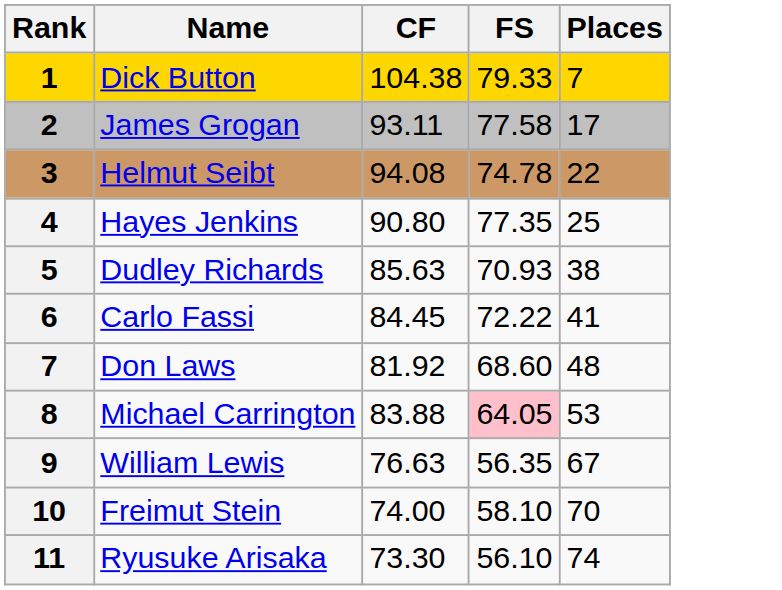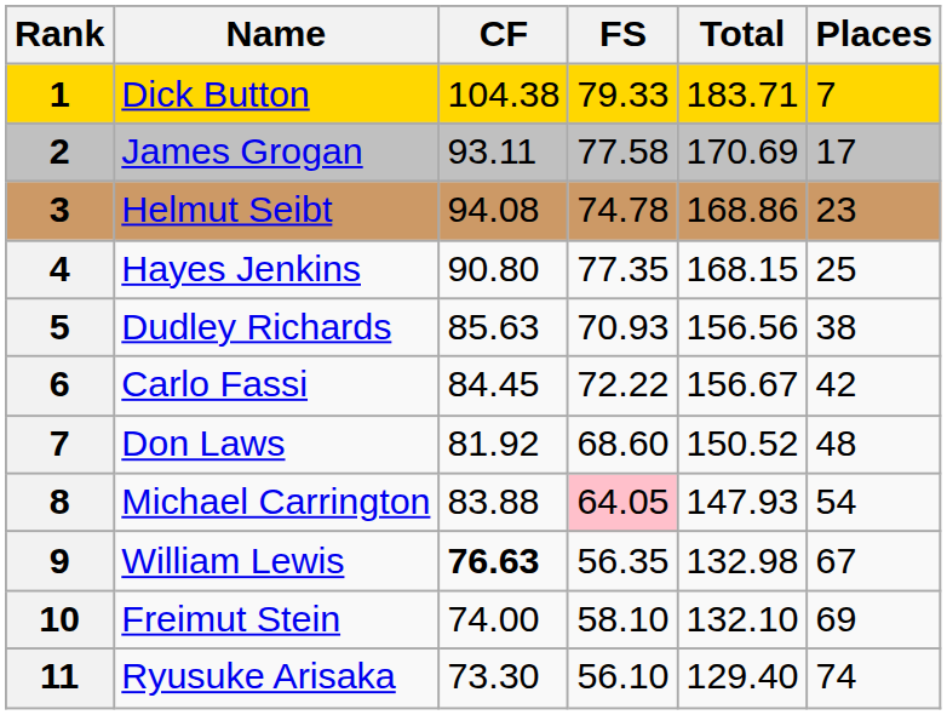 <table class="wikitable">
 <tr>
 <th>Rank</th>
 <th>Name</th>
 <th>CF</th>
 <th>FS</th>
+<th>Total</th>
 <th>Places</th>
 </tr>
 <tr bgcolor=gold>
 <td align=center><strong>1</strong></td>
 <td> <a href='#'>Dick Button</a></td>
 <td>104.38</td>
 <td>79.33</td>
+<td>183.71</td>
 <td>7</td>
 </tr>
 <tr bgcolor=silver>
 <td align=center><strong>2</strong></td>
 <td> <a href='#'>James Grogan</a></td>
 <td>93.11</td>
 <td>77.58</td>
+<td>170.69</td>
 <td>17</td>
 </tr>
 <tr bgcolor=cc9966>
 <td align=center><strong>3</strong></td>
 <td> <a href='#'>Helmut Seibt</a></td>
 <td>94.08</td>
 <td>74.78</td>
-<td>22</td>
+<td>168.86</td>
+<td>23</td>
 </tr>
 <tr>
 <th>4</th>
 <td> <a href='#'>Hayes Jenkins</a></td>
 <td>90.80</td>
 <td>77.35</td>
+<td>168.15</td>
 <td>25</td>
 </tr>
 <tr>
 <th>5</th>
 <td> <a href='#'>Dudley Richards</a></td>
 <td>85.63</td>
 <td>70.93</td>
+<td>156.56</td>
 <td>38</td>
 </tr>
 <tr>
 <th>6</th>
 <td> <a href='#'>Carlo Fassi</a></td>
 <td>84.45</td>
 <td>72.22</td>
-<td>41</td>
+<td>156.67</td>
+<td>42</td>
 </tr>
 <tr>
 <th>7</th>
 <td> <a href='#'>Don Laws</a></td>
 <td>81.92</td>
 <td>68.60</td>
+<td>150.52</td>
 <td>48</td>
 </tr>
 <tr>
 <th>8</th>
 <td> <a href='#'>Michael Carrington</a></td>
 <td>83.88</td>
 <td style="background: pink;">64.05</td>
-<td>53</td>
+<td>147.93</td>
+<td>54</td>
 </tr>
 <tr>
 <th>9</th>
 <td> <a href='#'>William Lewis</a></td>
-<td>76.63</td>
+<td><strong>76.63</strong></td>
 <td>56.35</td>
+<td>132.98</td>
 <td>67</td>
 </tr>
 <tr>
 <th>10</th>
 <td> <a href='#'>Freimut Stein</a></td>
 <td>74.00</td>
 <td>58.10</td>
-<td>70</td>
+<td>132.10</td>
+<td>69</td>
 </tr>
 <tr>
 <th>11</th>
 <td> <a href='#'>Ryusuke Arisaka</a></td>
 <td>73.30</td>
 <td>56.10</td>
+<td>129.40</td>
 <td>74</td>
 </tr>
 </table>
